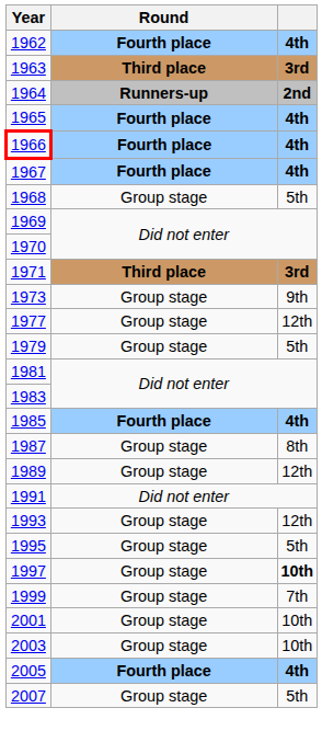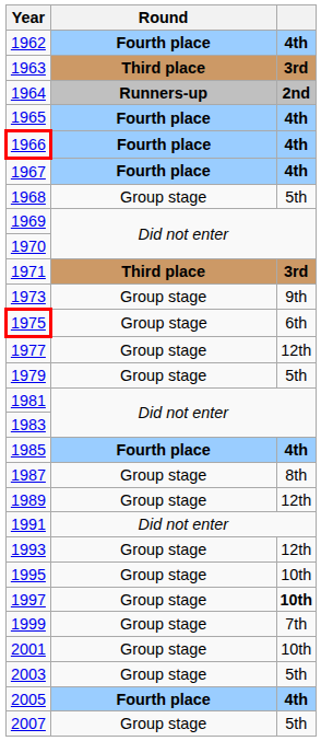 <table class="wikitable" style="text-align: center; font-size:90%">
 <tr>
 <th>Year</th>
 <th style="width:200px">Round</th>
 <th></th>
 </tr>
 <tr>
 <td><a href='#'>1962</a></td>
 <td bgcolor="9acdff"><strong>Fourth place</strong></td>
 <td bgcolor="9acdff"><strong>4th</strong></td>
 </tr>
 <tr>
 <td><a href='#'>1963</a></td>
 <td bgcolor="cc9966"><strong>Third place</strong></td>
 <td bgcolor="cc9966"><strong>3rd</strong></td>
 </tr>
 <tr>
 <td><a href='#'>1964</a></td>
 <td bgcolor=Silver><strong>Runners-up</strong></td>
 <td bgcolor=Silver><strong>2nd</strong></td>
 </tr>
 <tr>
 <td><a href='#'>1965</a></td>
 <td bgcolor="9acdff"><strong>Fourth place</strong></td>
 <td bgcolor="9acdff"><strong>4th</strong></td>
 </tr>
 <tr>
 <td style="border: 3px solid red"><a href='#'>1966</a></td>
 <td bgcolor="9acdff"><strong>Fourth place</strong></td>
 <td bgcolor="9acdff"><strong>4th</strong></td>
 </tr>
 <tr>
 <td><a href='#'>1967</a></td>
 <td bgcolor="9acdff"><strong>Fourth place</strong></td>
 <td bgcolor="9acdff"><strong>4th</strong></td>
 </tr>
 <tr>
 <td><a href='#'>1968</a></td>
 <td>Group stage</td>
 <td>5th</td>
 </tr>
 <tr>
 <td><a href='#'>1969</a></td>
 <td colspan="2" rowspan="2"><em>Did not enter</em></td>
 </tr>
 <tr>
 <td><a href='#'>1970</a></td>
 </tr>
 <tr>
 <td><a href='#'>1971</a></td>
 <td bgcolor="cc9966"><strong>Third place</strong></td>
 <td bgcolor="cc9966"><strong>3rd</strong></td>
 </tr>
 <tr>
 <td><a href='#'>1973</a></td>
 <td>Group stage</td>
 <td>9th</td>
 </tr>
 <tr>
+<td style="border: 3px solid red"><a href='#'>1975</a></td>
+<td>Group stage</td>
+<td>6th</td>
+</tr>
+<tr>
 <td><a href='#'>1977</a></td>
 <td>Group stage</td>
 <td>12th</td>
 </tr>
 <tr>
 <td><a href='#'>1979</a></td>
 <td>Group stage</td>
 <td>5th</td>
 </tr>
 <tr>
 <td><a href='#'>1981</a></td>
 <td colspan="2" rowspan="2"><em>Did not enter</em></td>
 </tr>
 <tr>
 <td><a href='#'>1983</a></td>
 </tr>
 <tr>
 <td><a href='#'>1985</a></td>
 <td bgcolor="9acdff"><strong>Fourth place</strong></td>
 <td bgcolor="9acdff"><strong>4th</strong></td>
 </tr>
 <tr>
 <td><a href='#'>1987</a></td>
 <td>Group stage</td>
 <td>8th</td>
 </tr>
 <tr>
 <td><a href='#'>1989</a></td>
 <td>Group stage</td>
 <td>12th</td>
 </tr>
 <tr>
 <td><a href='#'>1991</a></td>
 <td colspan="2"><em>Did not enter</em></td>
 </tr>
 <tr>
 <td><a href='#'>1993</a></td>
 <td>Group stage</td>
 <td>12th</td>
 </tr>
 <tr>
 <td><a href='#'>1995</a></td>
 <td>Group stage</td>
-<td>5th</td>
+<td>10th</td>
 </tr>
 <tr>
 <td><a href='#'>1997</a></td>
 <td>Group stage</td>
 <td><strong>10th</strong></td>
 </tr>
 <tr>
 <td><a href='#'>1999</a></td>
 <td>Group stage</td>
 <td>7th</td>
 </tr>
 <tr>
 <td><a href='#'>2001</a></td>
 <td>Group stage</td>
 <td>10th</td>
 </tr>
 <tr>
 <td><a href='#'>2003</a></td>
 <td>Group stage</td>
-<td>10th</td>
+<td>5th</td>
 </tr>
 <tr>
 <td><a href='#'>2005</a></td>
 <td bgcolor="9acdff"><strong>Fourth place</strong></td>
 <td bgcolor="9acdff"><strong>4th</strong></td>
 </tr>
 <tr>
 <td><a href='#'>2007</a></td>
 <td>Group stage</td>
 <td>5th</td>
 </tr>
 </table>
